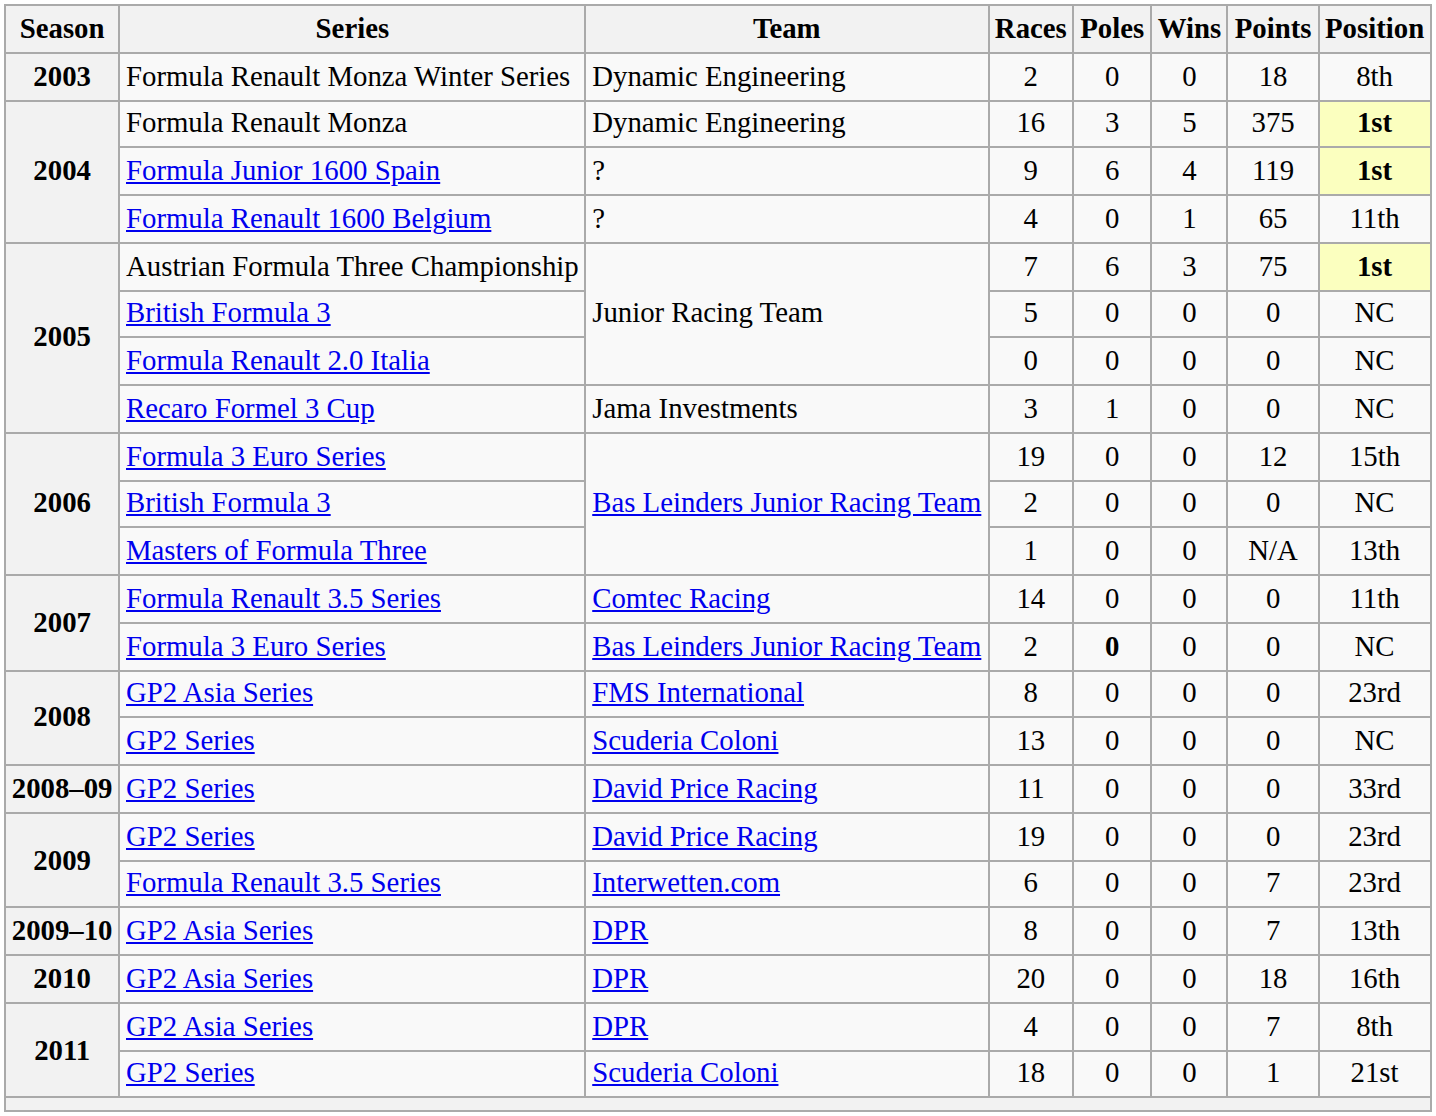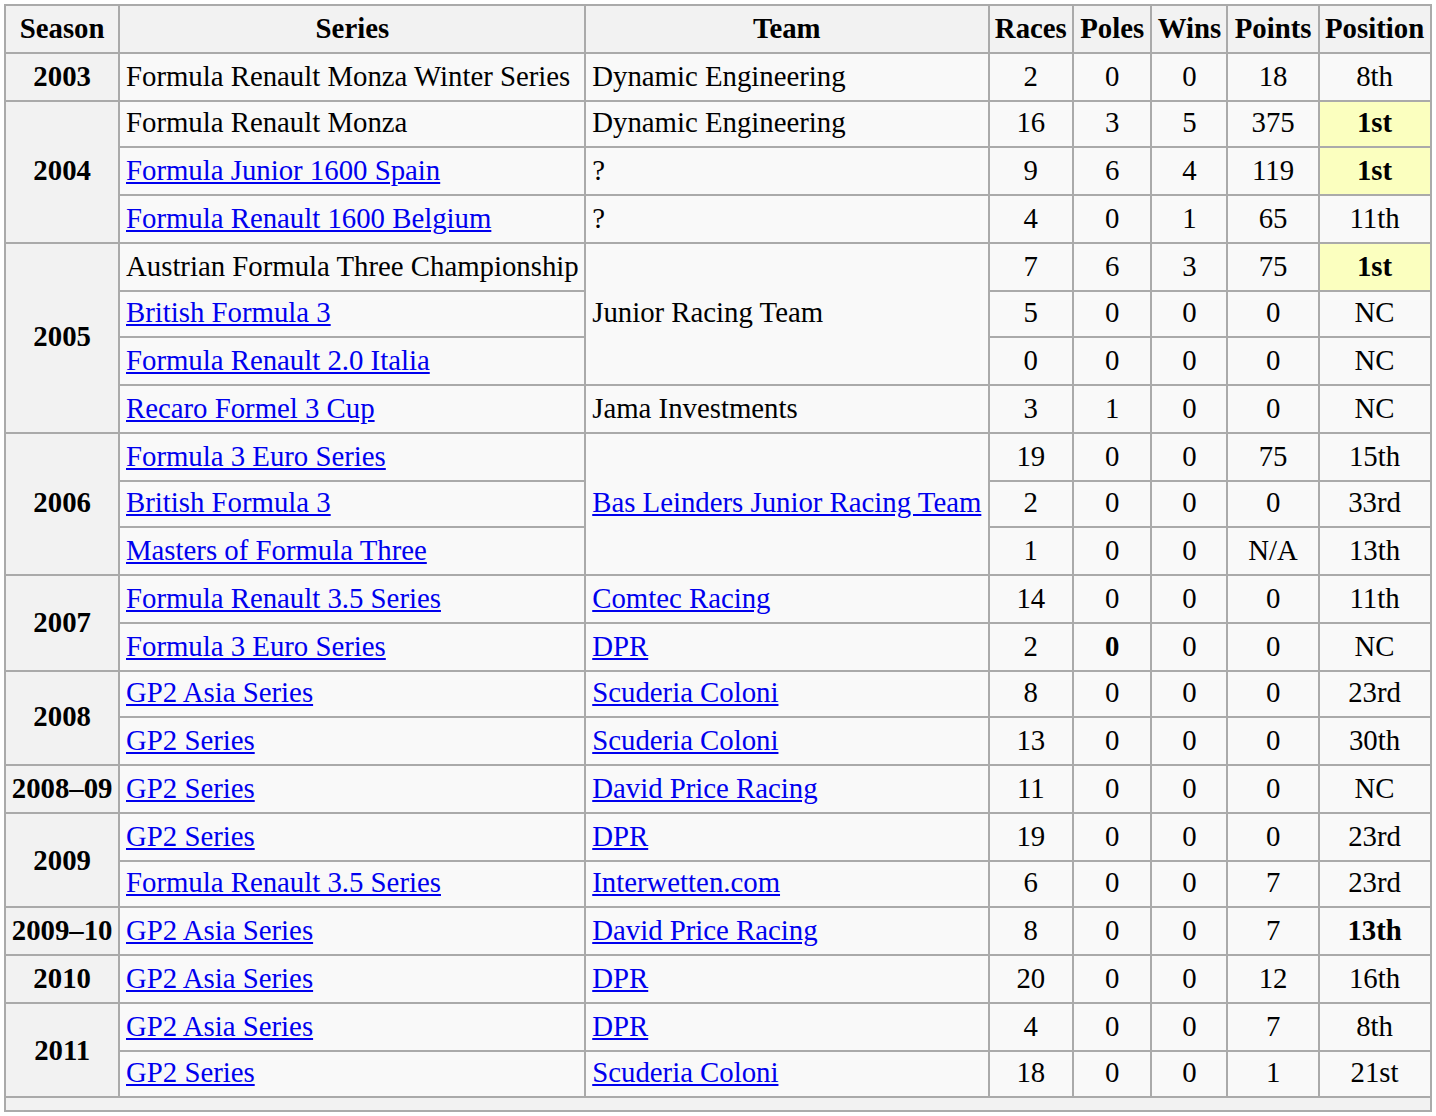 <table class="wikitable" style="font-size: 90%; text-align:center">
 <tr>
 <th>Season</th>
 <th>Series</th>
 <th>Team</th>
 <th>Races</th>
 <th>Poles</th>
 <th>Wins</th>
 <th>Points</th>
 <th>Position</th>
 </tr>
 <tr>
 <th>2003</th>
 <td align=left>Formula Renault Monza Winter Series</td>
 <td align=left>Dynamic Engineering</td>
 <td>2</td>
 <td>0</td>
 <td>0</td>
 <td>18</td>
 <td>8th</td>
 </tr>
 <tr>
 <th rowspan=3>2004</th>
 <td align=left>Formula Renault Monza</td>
 <td align=left>Dynamic Engineering</td>
 <td>16</td>
 <td>3</td>
 <td>5</td>
 <td>375</td>
 <td style="background:#FBFFBF;"><strong>1st</strong></td>
 </tr>
 <tr>
 <td align=left><a href='#'>Formula Junior 1600 Spain</a></td>
 <td align=left>?</td>
 <td>9</td>
 <td>6</td>
 <td>4</td>
 <td>119</td>
 <td style="background:#FBFFBF;"><strong>1st</strong></td>
 </tr>
 <tr>
 <td align=left><a href='#'>Formula Renault 1600 Belgium</a></td>
 <td align=left>?</td>
 <td>4</td>
 <td>0</td>
 <td>1</td>
 <td>65</td>
 <td>11th</td>
 </tr>
 <tr>
 <th rowspan=4>2005</th>
 <td align=left nowrap>Austrian Formula Three Championship</td>
 <td rowspan=3 align=left>Junior Racing Team</td>
 <td>7</td>
 <td>6</td>
 <td>3</td>
 <td>75</td>
 <td style="background:#FBFFBF;"><strong>1st</strong></td>
 </tr>
 <tr>
 <td align=left><a href='#'>British Formula 3</a></td>
 <td>5</td>
 <td>0</td>
 <td>0</td>
 <td>0</td>
 <td>NC</td>
 </tr>
 <tr>
 <td align=left><a href='#'>Formula Renault 2.0 Italia</a></td>
 <td>0</td>
 <td>0</td>
 <td>0</td>
 <td>0</td>
 <td>NC</td>
 </tr>
 <tr>
 <td align=left><a href='#'>Recaro Formel 3 Cup</a></td>
 <td align=left>Jama Investments</td>
 <td>3</td>
 <td>1</td>
 <td>0</td>
 <td>0</td>
 <td>NC</td>
 </tr>
 <tr>
 <th rowspan=3>2006</th>
 <td align=left><a href='#'>Formula 3 Euro Series</a></td>
 <td rowspan=3 align=left nowrap><a href='#'>Bas Leinders Junior Racing Team</a></td>
 <td>19</td>
 <td>0</td>
 <td>0</td>
-<td>12</td>
+<td>75</td>
 <td>15th</td>
 </tr>
 <tr>
 <td align=left><a href='#'>British Formula 3</a></td>
 <td>2</td>
 <td>0</td>
 <td>0</td>
 <td>0</td>
-<td>NC</td>
+<td>33rd</td>
 </tr>
 <tr>
 <td align=left><a href='#'>Masters of Formula Three</a></td>
 <td>1</td>
 <td>0</td>
 <td>0</td>
 <td>N/A</td>
 <td>13th</td>
 </tr>
 <tr>
 <th rowspan=2>2007</th>
 <td align=left><a href='#'>Formula Renault 3.5 Series</a></td>
 <td align=left><a href='#'>Comtec Racing</a></td>
 <td>14</td>
 <td>0</td>
 <td>0</td>
 <td>0</td>
 <td>11th</td>
 </tr>
 <tr>
 <td align=left><a href='#'>Formula 3 Euro Series</a></td>
-<td align=left><a href='#'>Bas Leinders Junior Racing Team</a></td>
+<td align=left><a href='#'>DPR</a></td>
 <td>2</td>
 <td><strong>0</strong></td>
 <td>0</td>
 <td>0</td>
 <td>NC</td>
 </tr>
 <tr>
 <th rowspan=2>2008</th>
 <td align=left><a href='#'>GP2 Asia Series</a></td>
-<td align=left><a href='#'>FMS International</a></td>
+<td align=left><a href='#'>Scuderia Coloni</a></td>
 <td>8</td>
 <td>0</td>
 <td>0</td>
 <td>0</td>
 <td>23rd</td>
 </tr>
 <tr>
 <td align=left><a href='#'>GP2 Series</a></td>
 <td align=left><a href='#'>Scuderia Coloni</a></td>
 <td>13</td>
 <td>0</td>
 <td>0</td>
 <td>0</td>
-<td>NC</td>
+<td>30th</td>
 </tr>
 <tr>
 <th>2008–09</th>
 <td align=left><a href='#'>GP2 Series</a></td>
 <td align=left><a href='#'>David Price Racing</a></td>
 <td>11</td>
 <td>0</td>
 <td>0</td>
 <td>0</td>
-<td>33rd</td>
+<td>NC</td>
 </tr>
 <tr>
 <th rowspan=2>2009</th>
 <td align=left><a href='#'>GP2 Series</a></td>
-<td align=left><a href='#'>David Price Racing</a></td>
+<td align=left><a href='#'>DPR</a></td>
 <td>19</td>
 <td>0</td>
 <td>0</td>
 <td>0</td>
 <td>23rd</td>
 </tr>
 <tr>
 <td align=left><a href='#'>Formula Renault 3.5 Series</a></td>
 <td align=left><a href='#'>Interwetten.com</a></td>
 <td>6</td>
 <td>0</td>
 <td>0</td>
 <td>7</td>
 <td>23rd</td>
 </tr>
 <tr>
 <th>2009–10</th>
 <td align=left><a href='#'>GP2 Asia Series</a></td>
-<td align=left><a href='#'>DPR</a></td>
+<td align=left><a href='#'>David Price Racing</a></td>
 <td>8</td>
 <td>0</td>
 <td>0</td>
 <td>7</td>
-<td>13th</td>
+<td><strong>13th</strong></td>
 </tr>
 <tr>
 <th>2010</th>
 <td align=left><a href='#'>GP2 Asia Series</a></td>
 <td align=left><a href='#'>DPR</a></td>
 <td>20</td>
 <td>0</td>
 <td>0</td>
-<td>18</td>
+<td>12</td>
 <td>16th</td>
 </tr>
 <tr>
 <th rowspan=2>2011</th>
 <td align=left><a href='#'>GP2 Asia Series</a></td>
 <td align=left><a href='#'>DPR</a></td>
 <td>4</td>
 <td>0</td>
 <td>0</td>
 <td>7</td>
 <td>8th</td>
 </tr>
 <tr>
 <td align=left><a href='#'>GP2 Series</a></td>
 <td align=left><a href='#'>Scuderia Coloni</a></td>
 <td>18</td>
 <td>0</td>
 <td>0</td>
 <td>1</td>
 <td>21st</td>
 </tr>
 <tr>
 <th colspan="8"></th>
 </tr>
 </table>
